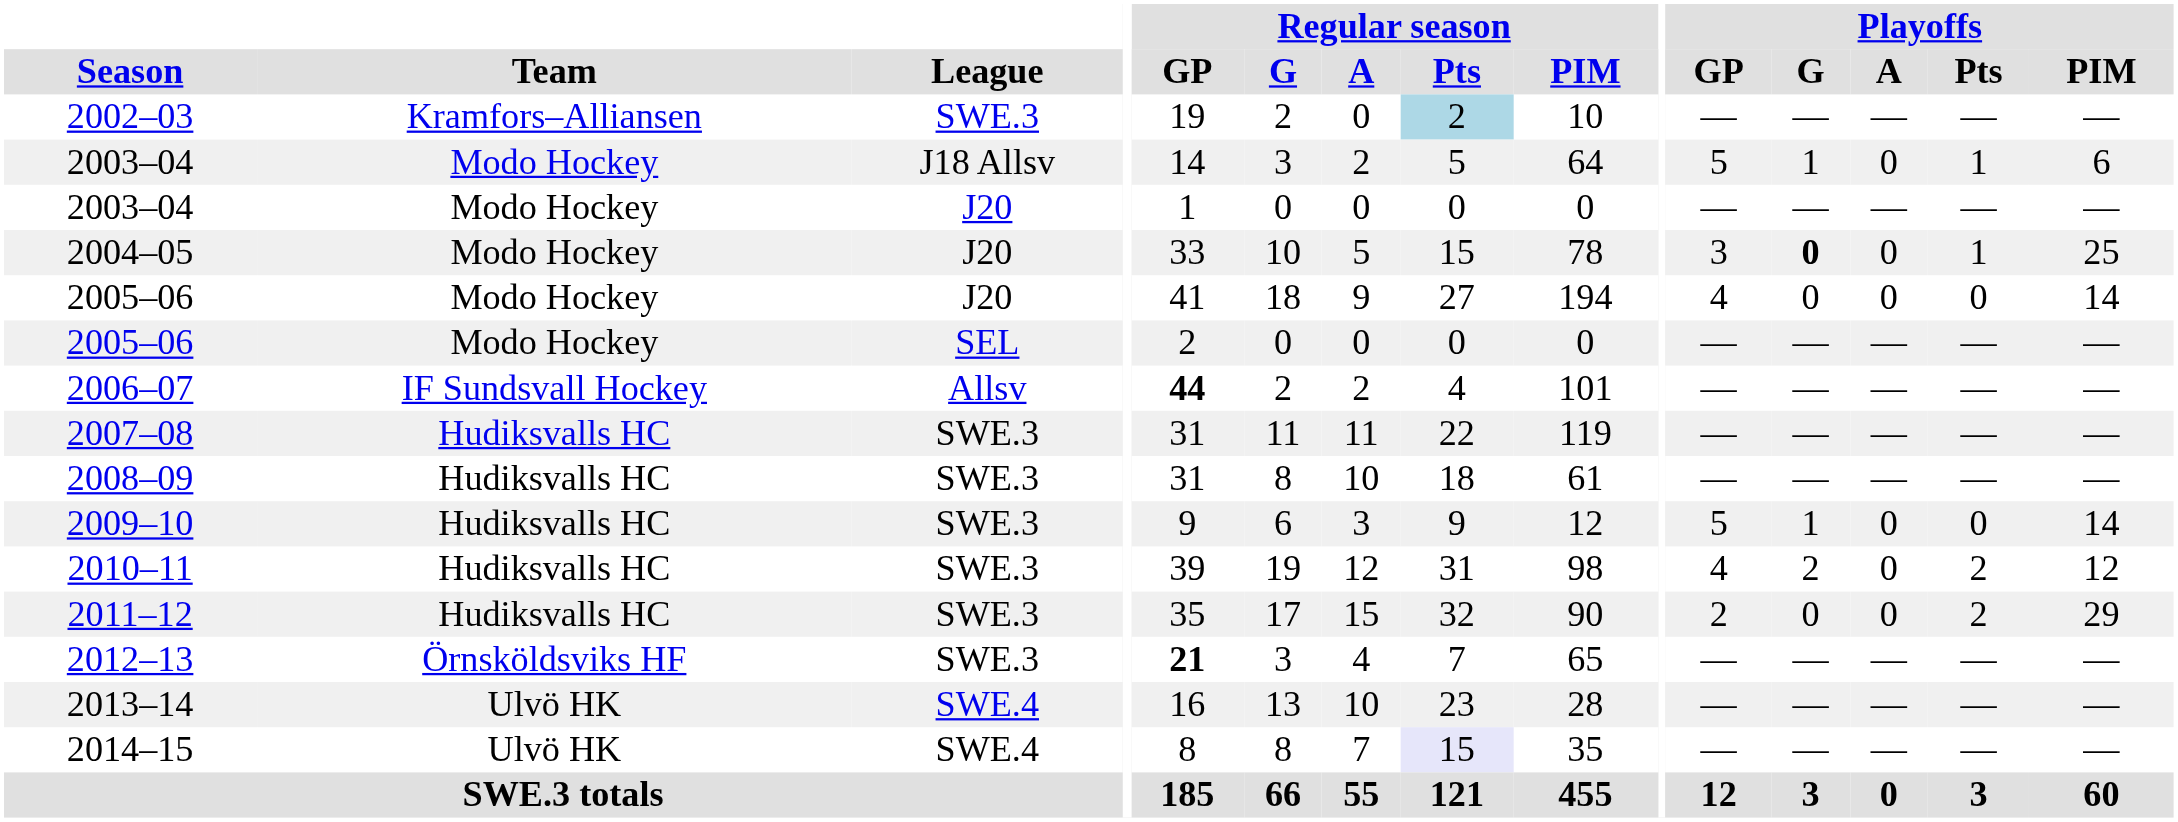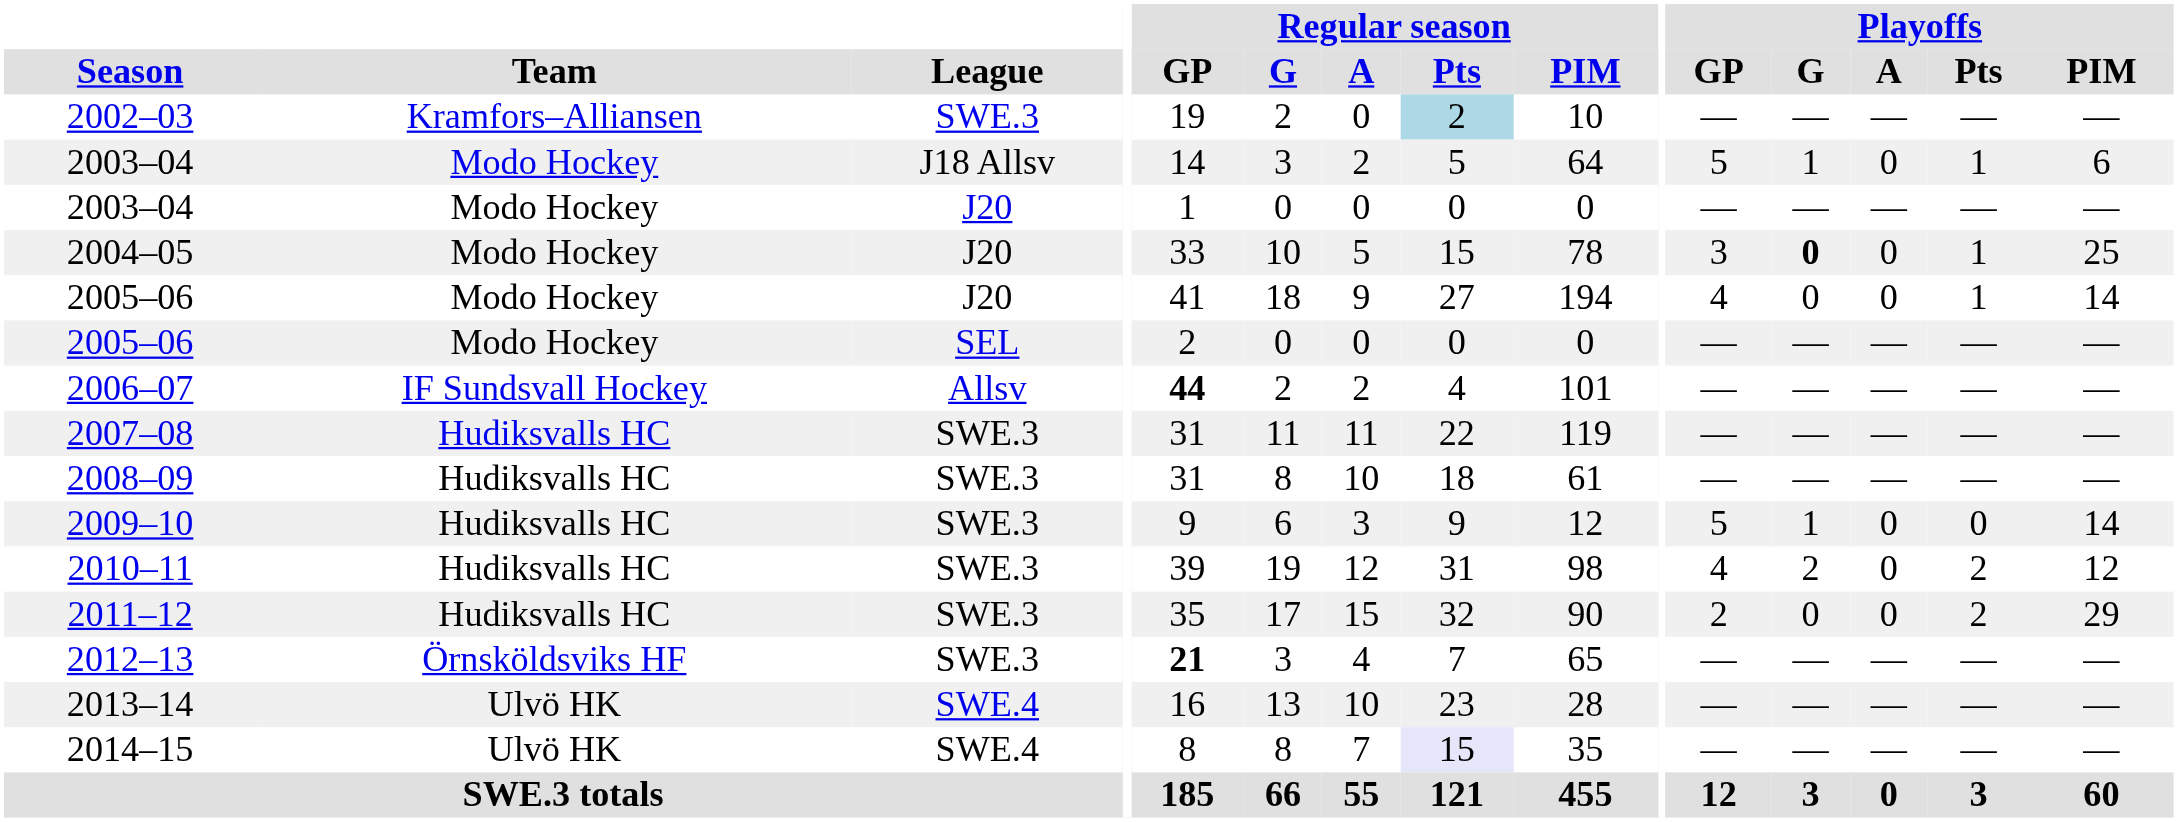 <table border="0" cellpadding="1" cellspacing="0" style="text-align:center; width:60em">
 <tr bgcolor="#e0e0e0">
 <th colspan="3" bgcolor="#ffffff"></th>
 <th rowspan="99" bgcolor="#ffffff"></th>
 <th colspan="5"><a href='#'>Regular season</a></th>
 <th rowspan="99" bgcolor="#ffffff"></th>
 <th colspan="5"><a href='#'>Playoffs</a></th>
 </tr>
 <tr bgcolor="#e0e0e0">
 <th><a href='#'>Season</a></th>
 <th>Team</th>
 <th>League</th>
 <th>GP</th>
 <th><a href='#'>G</a></th>
 <th><a href='#'>A</a></th>
 <th><a href='#'>Pts</a></th>
 <th><a href='#'>PIM</a></th>
 <th>GP</th>
 <th>G</th>
 <th>A</th>
 <th>Pts</th>
 <th>PIM</th>
 </tr>
 <tr>
 <td><a href='#'>2002–03</a></td>
 <td><a href='#'>Kramfors–Alliansen</a></td>
 <td><a href='#'>SWE.3</a></td>
 <td>19</td>
 <td>2</td>
 <td>0</td>
 <td style="background: lightblue;">2</td>
 <td>10</td>
 <td>—</td>
 <td>—</td>
 <td>—</td>
 <td>—</td>
 <td>—</td>
 </tr>
 <tr bgcolor="#f0f0f0">
 <td>2003–04</td>
 <td><a href='#'>Modo Hockey</a></td>
 <td>J18 Allsv</td>
 <td>14</td>
 <td>3</td>
 <td>2</td>
 <td>5</td>
 <td>64</td>
 <td>5</td>
 <td>1</td>
 <td>0</td>
 <td>1</td>
 <td>6</td>
 </tr>
 <tr>
 <td>2003–04</td>
 <td>Modo Hockey</td>
 <td><a href='#'>J20</a></td>
 <td>1</td>
 <td>0</td>
 <td>0</td>
 <td>0</td>
 <td>0</td>
 <td>—</td>
 <td>—</td>
 <td>—</td>
 <td>—</td>
 <td>—</td>
 </tr>
 <tr bgcolor="#f0f0f0">
 <td>2004–05</td>
 <td>Modo Hockey</td>
 <td>J20</td>
 <td>33</td>
 <td>10</td>
 <td>5</td>
 <td>15</td>
 <td>78</td>
 <td>3</td>
 <td><strong>0</strong></td>
 <td>0</td>
 <td>1</td>
 <td>25</td>
 </tr>
 <tr>
 <td>2005–06</td>
 <td>Modo Hockey</td>
 <td>J20</td>
 <td>41</td>
 <td>18</td>
 <td>9</td>
 <td>27</td>
 <td>194</td>
 <td>4</td>
 <td>0</td>
 <td>0</td>
-<td>0</td>
+<td>1</td>
 <td>14</td>
 </tr>
 <tr bgcolor="#f0f0f0">
 <td><a href='#'>2005–06</a></td>
 <td>Modo Hockey</td>
 <td><a href='#'>SEL</a></td>
 <td>2</td>
 <td>0</td>
 <td>0</td>
 <td>0</td>
 <td>0</td>
 <td>—</td>
 <td>—</td>
 <td>—</td>
 <td>—</td>
 <td>—</td>
 </tr>
 <tr>
 <td><a href='#'>2006–07</a></td>
 <td><a href='#'>IF Sundsvall Hockey</a></td>
 <td><a href='#'>Allsv</a></td>
 <td><strong>44</strong></td>
 <td>2</td>
 <td>2</td>
 <td>4</td>
 <td>101</td>
 <td>—</td>
 <td>—</td>
 <td>—</td>
 <td>—</td>
 <td>—</td>
 </tr>
 <tr bgcolor="#f0f0f0">
 <td><a href='#'>2007–08</a></td>
 <td><a href='#'>Hudiksvalls HC</a></td>
 <td>SWE.3</td>
 <td>31</td>
 <td>11</td>
 <td>11</td>
 <td>22</td>
 <td>119</td>
 <td>—</td>
 <td>—</td>
 <td>—</td>
 <td>—</td>
 <td>—</td>
 </tr>
 <tr>
 <td><a href='#'>2008–09</a></td>
 <td>Hudiksvalls HC</td>
 <td>SWE.3</td>
 <td>31</td>
 <td>8</td>
 <td>10</td>
 <td>18</td>
 <td>61</td>
 <td>—</td>
 <td>—</td>
 <td>—</td>
 <td>—</td>
 <td>—</td>
 </tr>
 <tr bgcolor="#f0f0f0">
 <td><a href='#'>2009–10</a></td>
 <td>Hudiksvalls HC</td>
 <td>SWE.3</td>
 <td>9</td>
 <td>6</td>
 <td>3</td>
 <td>9</td>
 <td>12</td>
 <td>5</td>
 <td>1</td>
 <td>0</td>
 <td>0</td>
 <td>14</td>
 </tr>
 <tr>
 <td><a href='#'>2010–11</a></td>
 <td>Hudiksvalls HC</td>
 <td>SWE.3</td>
 <td>39</td>
 <td>19</td>
 <td>12</td>
 <td>31</td>
 <td>98</td>
 <td>4</td>
 <td>2</td>
 <td>0</td>
 <td>2</td>
 <td>12</td>
 </tr>
 <tr bgcolor="#f0f0f0">
 <td><a href='#'>2011–12</a></td>
 <td>Hudiksvalls HC</td>
 <td>SWE.3</td>
 <td>35</td>
 <td>17</td>
 <td>15</td>
 <td>32</td>
 <td>90</td>
 <td>2</td>
 <td>0</td>
 <td>0</td>
 <td>2</td>
 <td>29</td>
 </tr>
 <tr>
 <td><a href='#'>2012–13</a></td>
 <td><a href='#'>Örnsköldsviks HF</a></td>
 <td>SWE.3</td>
 <td><strong>21</strong></td>
 <td>3</td>
 <td>4</td>
 <td>7</td>
 <td>65</td>
 <td>—</td>
 <td>—</td>
 <td>—</td>
 <td>—</td>
 <td>—</td>
 </tr>
 <tr bgcolor="#f0f0f0">
 <td>2013–14</td>
 <td>Ulvö HK</td>
 <td><a href='#'>SWE.4</a></td>
 <td>16</td>
 <td>13</td>
 <td>10</td>
 <td>23</td>
 <td>28</td>
 <td>—</td>
 <td>—</td>
 <td>—</td>
 <td>—</td>
 <td>—</td>
 </tr>
 <tr>
 <td>2014–15</td>
 <td>Ulvö HK</td>
 <td>SWE.4</td>
 <td>8</td>
 <td>8</td>
 <td>7</td>
 <td style="background: lavender;">15</td>
 <td>35</td>
 <td>—</td>
 <td>—</td>
 <td>—</td>
 <td>—</td>
 <td>—</td>
 </tr>
 <tr bgcolor="#e0e0e0">
 <th colspan="3">SWE.3 totals</th>
 <th>185</th>
 <th>66</th>
 <th>55</th>
 <th>121</th>
 <th>455</th>
 <th>12</th>
 <th>3</th>
 <th>0</th>
 <th>3</th>
 <th>60</th>
 </tr>
 </table>
